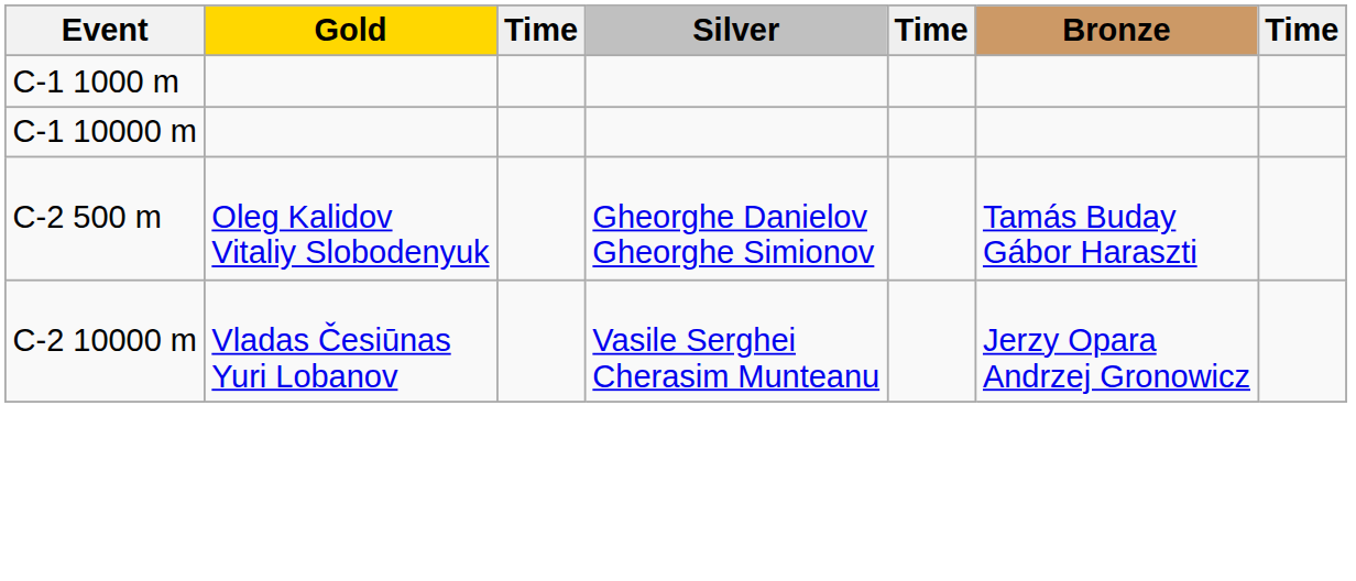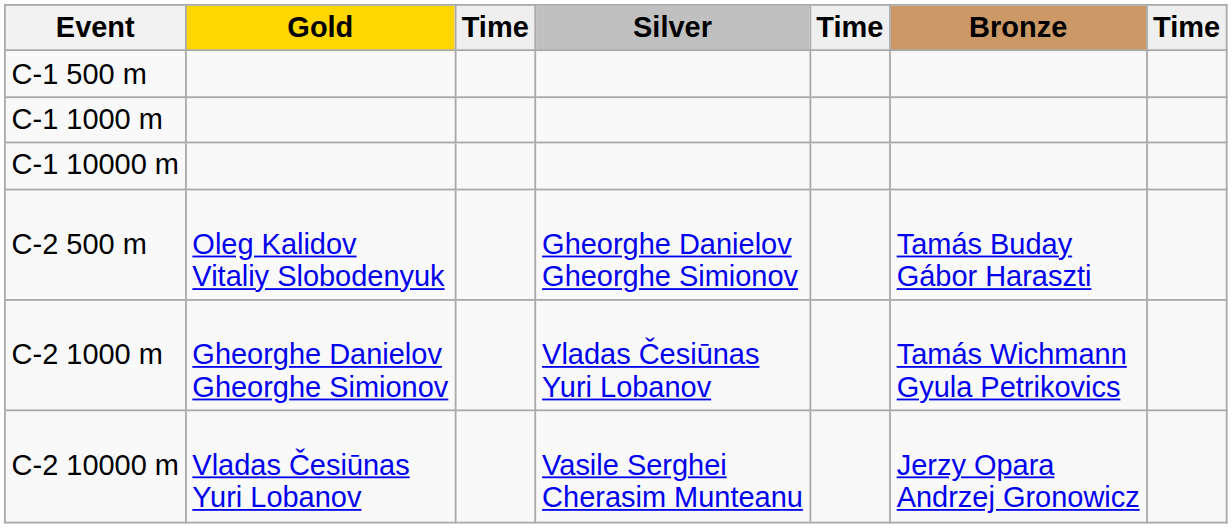 <table class="wikitable">
 <tr>
 <th>Event</th>
 <td align=center bgcolor="gold"><strong>Gold</strong></td>
 <td align=center bgcolor="EFEFEF"><strong>Time</strong></td>
 <td align=center bgcolor="silver"><strong>Silver</strong></td>
 <td align=center bgcolor="EFEFEF"><strong>Time</strong></td>
 <td align=center bgcolor="CC9966"><strong>Bronze</strong></td>
 <td align=center bgcolor="EFEFEF"><strong>Time</strong></td>
+</tr>
+<tr>
+<td>C-1 500 m</td>
+<td></td>
+<td></td>
+<td></td>
+<td></td>
+<td></td>
+<td></td>
 </tr>
 <tr>
 <td>C-1 1000 m</td>
 <td></td>
 <td></td>
 <td></td>
 <td></td>
 <td></td>
 <td></td>
 </tr>
 <tr>
 <td>C-1 10000 m</td>
 <td></td>
 <td></td>
 <td></td>
 <td></td>
 <td></td>
 <td></td>
 </tr>
 <tr>
 <td>C-2 500 m</td>
 <td><br><a href='#'>Oleg Kalidov</a><br><a href='#'>Vitaliy Slobodenyuk</a></td>
 <td></td>
 <td><br><a href='#'>Gheorghe Danielov</a><br><a href='#'>Gheorghe Simionov</a></td>
 <td></td>
 <td><br><a href='#'>Tamás Buday</a><br><a href='#'>Gábor Haraszti</a></td>
 <td></td>
 </tr>
 <tr>
+<td>C-2 1000 m</td>
+<td><br><a href='#'>Gheorghe Danielov</a><br><a href='#'>Gheorghe Simionov</a></td>
+<td></td>
+<td><br><a href='#'>Vladas Česiūnas</a><br><a href='#'>Yuri Lobanov</a></td>
+<td></td>
+<td><br><a href='#'>Tamás Wichmann</a><br><a href='#'>Gyula Petrikovics</a></td>
+<td></td>
+</tr>
+<tr>
 <td>C-2 10000 m</td>
 <td><br><a href='#'>Vladas Česiūnas</a><br><a href='#'>Yuri Lobanov</a></td>
 <td></td>
 <td><br><a href='#'>Vasile Serghei</a><br><a href='#'>Cherasim Munteanu</a></td>
 <td></td>
 <td><br><a href='#'>Jerzy Opara</a><br><a href='#'>Andrzej Gronowicz</a></td>
 <td></td>
 </tr>
 </table>
